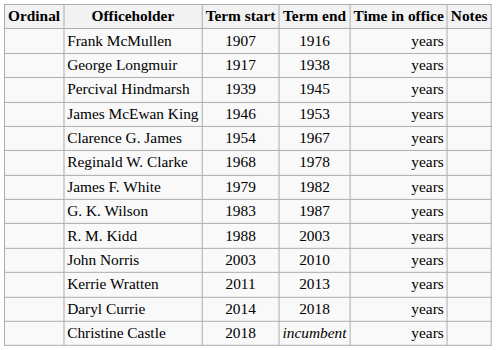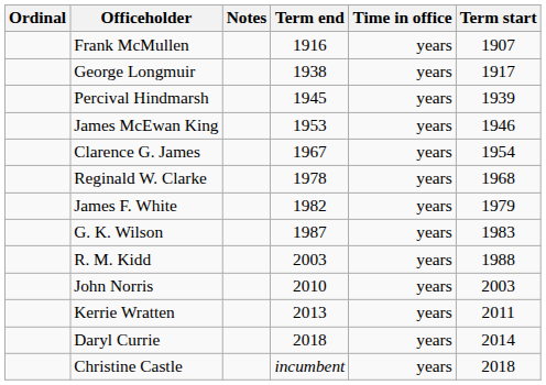 <table class="wikitable sortable mw-collapsible">
 <tr>
 <th>Ordinal</th>
 <th>Officeholder</th>
-<th>Term start</th>
+<th>Notes</th>
 <th>Term end</th>
 <th>Time in office</th>
-<th>Notes</th>
+<th>Term start</th>
 </tr>
 <tr>
 <td align=center></td>
 <td>Frank McMullen</td>
-<td align=center>1907</td>
+<td></td>
 <td align=center>1916</td>
 <td align=right> years</td>
-<td></td>
+<td align=center>1907</td>
 </tr>
 <tr>
 <td align=center></td>
 <td>George Longmuir</td>
-<td align=center>1917</td>
+<td></td>
 <td align=center>1938</td>
 <td align=right> years</td>
-<td></td>
+<td align=center>1917</td>
 </tr>
 <tr>
 <td align=center></td>
 <td>Percival Hindmarsh</td>
-<td align=center>1939</td>
+<td></td>
 <td align=center>1945</td>
 <td align=right> years</td>
-<td></td>
+<td align=center>1939</td>
 </tr>
 <tr>
 <td align=center></td>
 <td>James McEwan King</td>
-<td align=center>1946</td>
+<td></td>
 <td align=center>1953</td>
 <td align=right> years</td>
-<td></td>
+<td align=center>1946</td>
 </tr>
 <tr>
 <td align=center></td>
 <td>Clarence G. James</td>
-<td align=center>1954</td>
+<td></td>
 <td align=center>1967</td>
 <td align=right> years</td>
-<td></td>
+<td align=center>1954</td>
 </tr>
 <tr>
 <td align=center></td>
 <td>Reginald W. Clarke</td>
-<td align=center>1968</td>
+<td></td>
 <td align=center>1978</td>
 <td align=right> years</td>
-<td></td>
+<td align=center>1968</td>
 </tr>
 <tr>
 <td align=center></td>
 <td>James F. White</td>
-<td align=center>1979</td>
+<td></td>
 <td align=center>1982</td>
 <td align=right> years</td>
-<td></td>
+<td align=center>1979</td>
 </tr>
 <tr>
 <td align=center></td>
 <td>G. K. Wilson</td>
-<td align=center>1983</td>
+<td></td>
 <td align=center>1987</td>
 <td align=right> years</td>
-<td></td>
+<td align=center>1983</td>
 </tr>
 <tr>
 <td align=center></td>
 <td>R. M. Kidd</td>
-<td align=center>1988</td>
+<td></td>
 <td align=center>2003</td>
 <td align=right> years</td>
-<td></td>
+<td align=center>1988</td>
 </tr>
 <tr>
 <td align=center></td>
 <td>John Norris</td>
-<td align=center>2003</td>
+<td></td>
 <td align=center>2010</td>
 <td align=right> years</td>
-<td></td>
+<td align=center>2003</td>
 </tr>
 <tr>
 <td align=center></td>
 <td>Kerrie Wratten</td>
-<td align=center>2011</td>
+<td></td>
 <td align=center>2013</td>
 <td align=right> years</td>
-<td></td>
+<td align=center>2011</td>
 </tr>
 <tr>
 <td align=center></td>
 <td>Daryl Currie</td>
-<td align=center>2014</td>
+<td></td>
 <td align=center>2018</td>
 <td align=right> years</td>
-<td></td>
+<td align=center>2014</td>
 </tr>
 <tr>
 <td align=center></td>
 <td>Christine Castle</td>
-<td align=center>2018</td>
+<td></td>
 <td align=center><em>incumbent</em></td>
 <td align="right"> years</td>
-<td></td>
+<td align=center>2018</td>
 </tr>
 </table>
